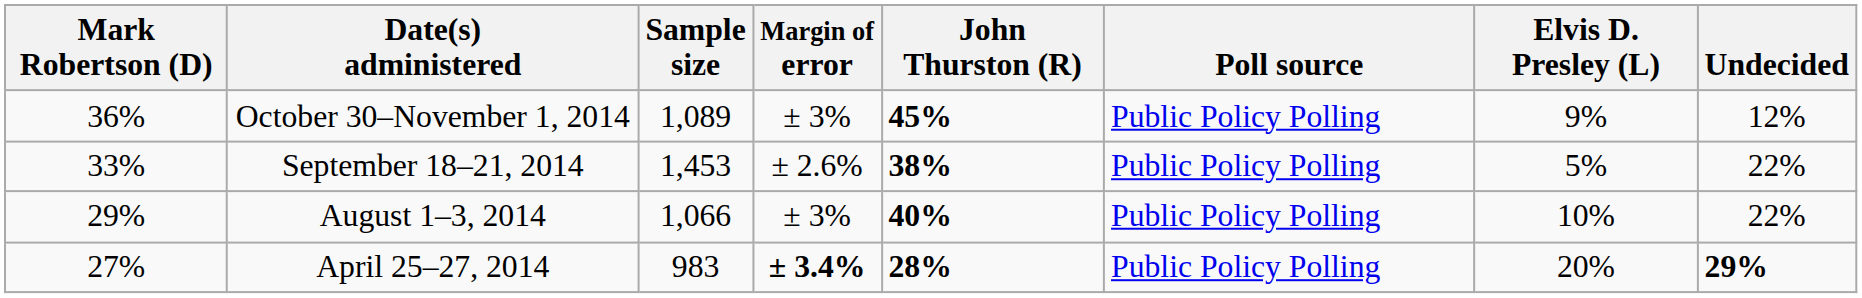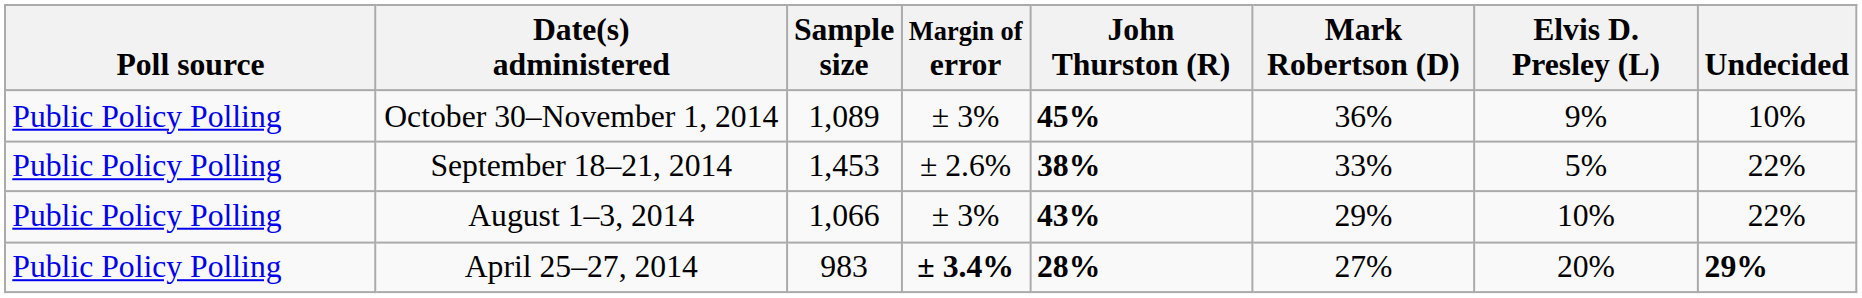 <table class="wikitable">
 <tr valign= bottom>
-<th style="width:105px;">Mark<br>Robertson (D)</th>
+<th style="width:180px;">Poll source</th>
 <th style="width:200px;">Date(s)<br>administered</th>
 <th class=small>Sample<br>size</th>
 <th class=small><small>Margin of</small><br>error</th>
 <th style="width:105px;">John<br>Thurston (R)</th>
-<th style="width:180px;">Poll source</th>
+<th style="width:105px;">Mark<br>Robertson (D)</th>
 <th style="width:105px;">Elvis D.<br>Presley (L)</th>
 <th style="width:50px;">Undecided</th>
 </tr>
 <tr>
-<td align=center>36%</td>
+<td><a href='#'>Public Policy Polling</a></td>
 <td align=center>October 30–November 1, 2014</td>
 <td align=center>1,089</td>
 <td align=center>± 3%</td>
 <td><strong>45%</strong></td>
-<td><a href='#'>Public Policy Polling</a></td>
+<td align=center>36%</td>
 <td align=center>9%</td>
-<td align=center>12%</td>
+<td align=center>10%</td>
 </tr>
 <tr>
-<td align=center>33%</td>
+<td><a href='#'>Public Policy Polling</a></td>
 <td align=center>September 18–21, 2014</td>
 <td align=center>1,453</td>
 <td align=center>± 2.6%</td>
 <td><strong>38%</strong></td>
-<td><a href='#'>Public Policy Polling</a></td>
+<td align=center>33%</td>
 <td align=center>5%</td>
 <td align=center>22%</td>
 </tr>
 <tr>
-<td align=center>29%</td>
+<td><a href='#'>Public Policy Polling</a></td>
 <td align=center>August 1–3, 2014</td>
 <td align=center>1,066</td>
 <td align=center>± 3%</td>
-<td><strong>40%</strong></td>
-<td><a href='#'>Public Policy Polling</a></td>
+<td><strong>43%</strong></td>
+<td align=center>29%</td>
 <td align=center>10%</td>
 <td align=center>22%</td>
 </tr>
 <tr>
-<td align=center>27%</td>
+<td><a href='#'>Public Policy Polling</a></td>
 <td align=center>April 25–27, 2014</td>
 <td align=center>983</td>
 <td align=center><strong>± 3.4%</strong></td>
 <td><strong>28%</strong></td>
-<td><a href='#'>Public Policy Polling</a></td>
+<td align=center>27%</td>
 <td align=center>20%</td>
 <td><strong>29%</strong></td>
 </tr>
 </table>
